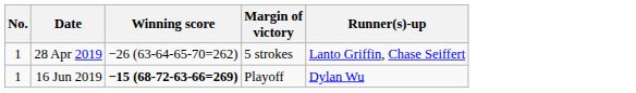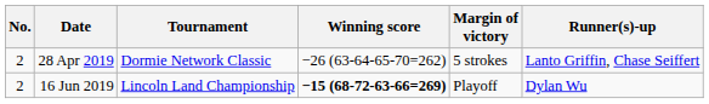 <table class="wikitable" style="font-size:95%;">
 <tr>
 <th>No.</th>
 <th>Date</th>
+<th>Tournament</th>
 <th>Winning score</th>
 <th>Margin of<br>victory</th>
 <th>Runner(s)-up</th>
 </tr>
 <tr>
-<td align=center>1</td>
+<td align=center>2</td>
 <td align=right>28 Apr <a href='#'>2019</a></td>
+<td><a href='#'>Dormie Network Classic</a></td>
 <td>−26 (63-64-65-70=262)</td>
 <td>5 strokes</td>
 <td> <a href='#'>Lanto Griffin</a>,  <a href='#'>Chase Seiffert</a></td>
 </tr>
 <tr>
-<td align=center>1</td>
+<td align=center>2</td>
 <td align=right>16 Jun 2019</td>
+<td><a href='#'>Lincoln Land Championship</a></td>
 <td><strong>−15 (68-72-63-66=269)</strong></td>
 <td>Playoff</td>
 <td> <a href='#'>Dylan Wu</a></td>
 </tr>
 </table>
